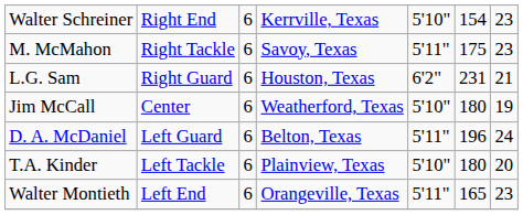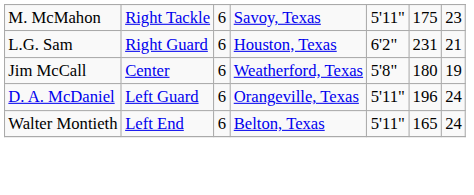 <table class="wikitable">
 <tr>
-</tr>
-<tr>
-<td>Walter Schreiner</td>
-<td><a href='#'>Right End</a></td>
-<td>6</td>
-<td><a href='#'>Kerrville, Texas</a></td>
-<td>5'10"</td>
-<td>154</td>
-<td>23</td>
 </tr>
 <tr>
 <td>M. McMahon</td>
 <td><a href='#'>Right Tackle</a></td>
 <td>6</td>
 <td><a href='#'>Savoy, Texas</a></td>
 <td>5'11"</td>
 <td>175</td>
 <td>23</td>
 </tr>
 <tr>
 <td>L.G. Sam</td>
 <td><a href='#'>Right Guard</a></td>
 <td>6</td>
 <td><a href='#'>Houston, Texas</a></td>
 <td>6'2"</td>
 <td>231</td>
 <td>21</td>
 </tr>
 <tr>
 <td>Jim McCall</td>
 <td><a href='#'>Center</a></td>
 <td>6</td>
 <td><a href='#'>Weatherford, Texas</a></td>
-<td>5'10"</td>
+<td>5'8"</td>
 <td>180</td>
 <td>19</td>
 </tr>
 <tr>
 <td><a href='#'>D. A. McDaniel</a></td>
 <td><a href='#'>Left Guard</a></td>
 <td>6</td>
-<td><a href='#'>Belton, Texas</a></td>
+<td><a href='#'>Orangeville, Texas</a></td>
 <td>5'11"</td>
 <td>196</td>
 <td>24</td>
 </tr>
 <tr>
-<td>T.A. Kinder</td>
-<td><a href='#'>Left Tackle</a></td>
-<td>6</td>
-<td><a href='#'>Plainview, Texas</a></td>
-<td>5'10"</td>
-<td>180</td>
-<td>20</td>
-</tr>
-<tr>
 <td>Walter Montieth</td>
 <td><a href='#'>Left End</a></td>
 <td>6</td>
-<td><a href='#'>Orangeville, Texas</a></td>
+<td><a href='#'>Belton, Texas</a></td>
 <td>5'11"</td>
 <td>165</td>
-<td>23</td>
+<td>24</td>
 </tr>
 <tr>
 </tr>
 </table>
